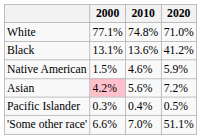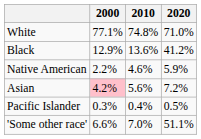 <table class="wikitable">
 <tr>
 <th></th>
 <th>2000</th>
 <th>2010</th>
 <th>2020</th>
 </tr>
 <tr>
 <td>White</td>
 <td>77.1%</td>
 <td>74.8%</td>
 <td>71.0%</td>
 </tr>
 <tr>
 <td>Black</td>
-<td>13.1%</td>
+<td>12.9%</td>
 <td>13.6%</td>
 <td>41.2%</td>
 </tr>
 <tr>
 <td>Native American</td>
-<td>1.5%</td>
+<td>2.2%</td>
 <td>4.6%</td>
 <td>5.9%</td>
 </tr>
 <tr>
 <td>Asian</td>
 <td style="background: pink;">4.2%</td>
 <td>5.6%</td>
 <td>7.2%</td>
 </tr>
 <tr>
 <td>Pacific Islander</td>
 <td>0.3%</td>
 <td>0.4%</td>
 <td>0.5%</td>
 </tr>
 <tr>
 <td>'Some other race'</td>
 <td>6.6%</td>
 <td>7.0%</td>
 <td>51.1%</td>
 </tr>
 </table>
